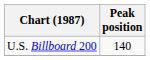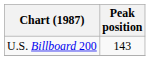 <table class="wikitable">
 <tr>
 <th>Chart (1987)</th>
 <th>Peak<br>position</th>
 </tr>
 <tr>
 <td>U.S. <a href='#'><em>Billboard</em> 200</a></td>
-<td align="center">140</td>
+<td align="center">143</td>
 </tr>
 <tr>
 </tr>
 </table>
